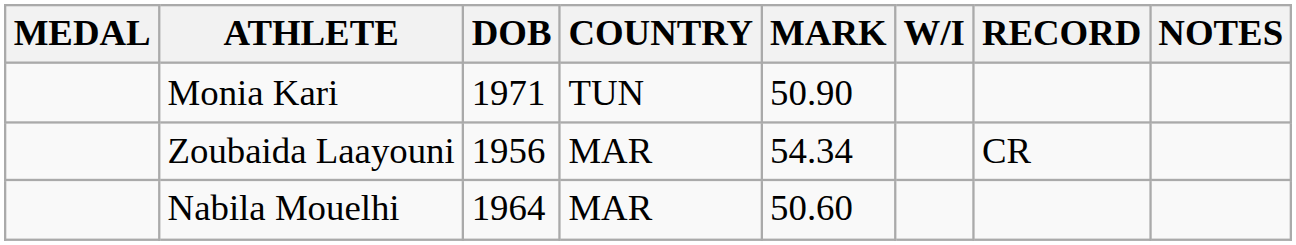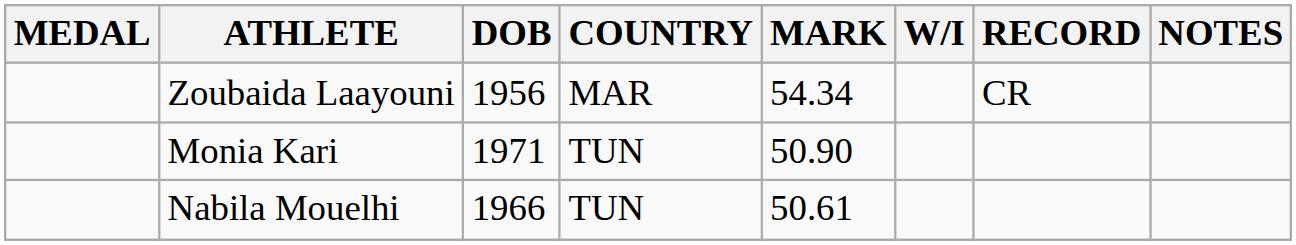 <table class="wikitable">
 <tr>
 <th>MEDAL</th>
 <th>ATHLETE</th>
 <th>DOB</th>
 <th>COUNTRY</th>
 <th>MARK</th>
 <th>W/I</th>
 <th>RECORD</th>
 <th>NOTES</th>
 </tr>
 <tr>
 <td></td>
+<td>Zoubaida Laayouni</td>
+<td>1956</td>
+<td>MAR</td>
+<td>54.34</td>
+<td></td>
+<td>CR</td>
+<td></td>
+</tr>
+<tr>
+<td></td>
 <td>Monia Kari</td>
 <td>1971</td>
 <td>TUN</td>
 <td>50.90</td>
 <td></td>
 <td></td>
 <td></td>
 </tr>
 <tr>
 <td></td>
-<td>Zoubaida Laayouni</td>
-<td>1956</td>
-<td>MAR</td>
-<td>54.34</td>
-<td></td>
-<td>CR</td>
-<td></td>
-</tr>
-<tr>
-<td></td>
 <td>Nabila Mouelhi</td>
-<td>1964</td>
-<td>MAR</td>
-<td>50.60</td>
+<td>1966</td>
+<td>TUN</td>
+<td>50.61</td>
 <td></td>
 <td></td>
 <td></td>
 </tr>
 </table>
